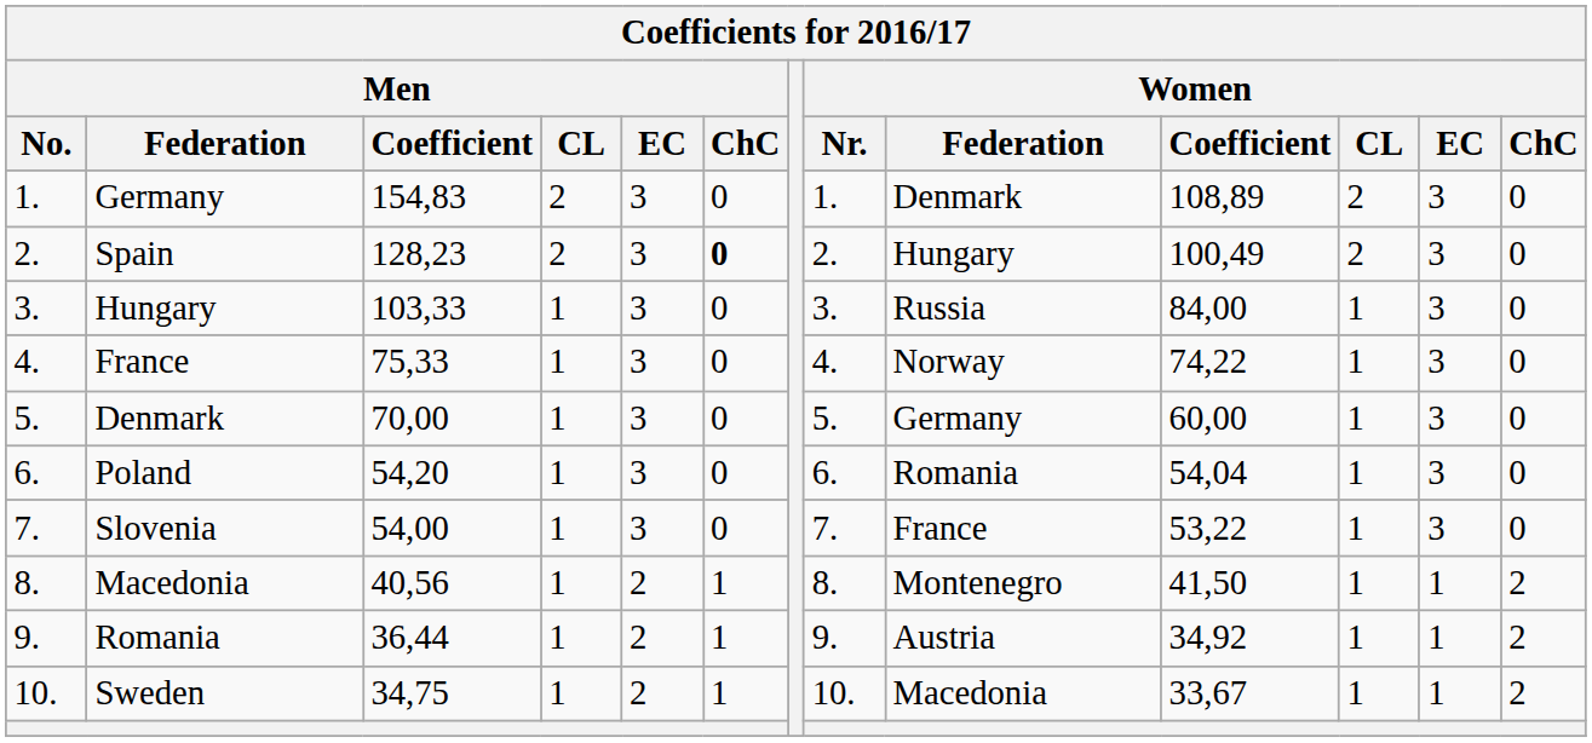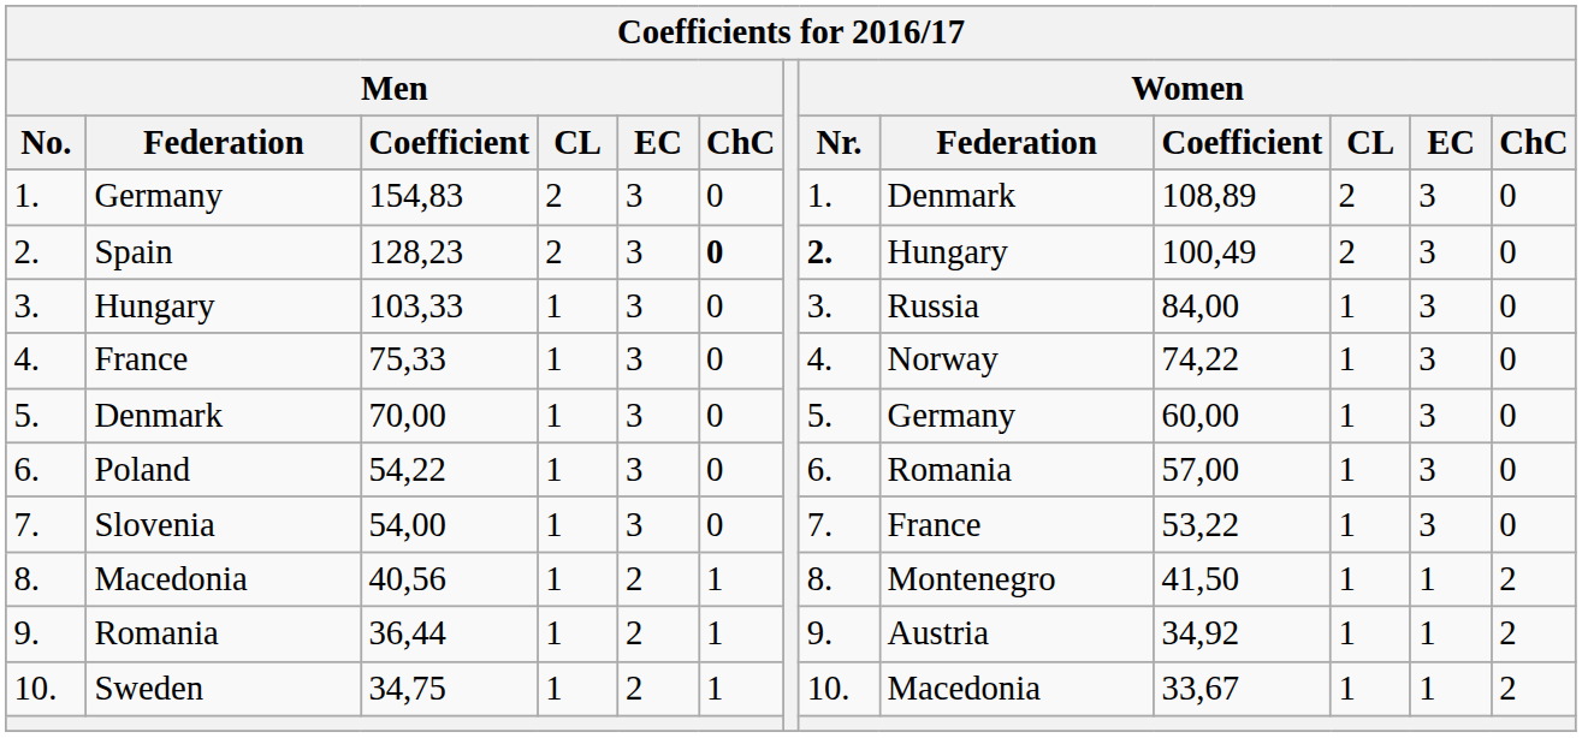 <table class="wikitable">
 <tr>
 <th colspan="15">Coefficients for 2016/17</th>
 </tr>
 <tr>
 <th colspan="6">Men</th>
 <th rowspan=13 style="text-align: center;"></th>
 <th colspan="7">Women</th>
 </tr>
 <tr>
 <th width="30">No.</th>
 <th width="120">Federation</th>
 <th width="30">Coefficient</th>
 <th width="30">CL</th>
 <th width="30">EC</th>
 <th width="30">ChC</th>
 <th width="30">Nr.</th>
 <th width="120">Federation</th>
 <th width="30">Coefficient</th>
 <th width="30">CL</th>
 <th width="30">EC</th>
 <th width="30">ChC</th>
 </tr>
 <tr>
 <td>1.</td>
 <td>Germany</td>
 <td>154,83</td>
 <td>2</td>
 <td>3</td>
 <td>0</td>
 <td>1.</td>
 <td>Denmark</td>
 <td>108,89</td>
 <td>2</td>
 <td>3</td>
 <td>0</td>
 </tr>
 <tr>
 <td>2.</td>
 <td>Spain</td>
 <td>128,23</td>
 <td>2</td>
 <td>3</td>
 <td><strong>0</strong></td>
-<td>2.</td>
+<td><strong>2.</strong></td>
 <td>Hungary</td>
 <td>100,49</td>
 <td>2</td>
 <td>3</td>
 <td>0</td>
 </tr>
 <tr>
 <td>3.</td>
 <td>Hungary</td>
 <td>103,33</td>
 <td>1</td>
 <td>3</td>
 <td>0</td>
 <td>3.</td>
 <td>Russia</td>
 <td>84,00</td>
 <td>1</td>
 <td>3</td>
 <td>0</td>
 </tr>
 <tr>
 <td>4.</td>
 <td>France</td>
 <td>75,33</td>
 <td>1</td>
 <td>3</td>
 <td>0</td>
 <td>4.</td>
 <td>Norway</td>
 <td>74,22</td>
 <td>1</td>
 <td>3</td>
 <td>0</td>
 </tr>
 <tr>
 <td>5.</td>
 <td>Denmark</td>
 <td>70,00</td>
 <td>1</td>
 <td>3</td>
 <td>0</td>
 <td>5.</td>
 <td>Germany</td>
 <td>60,00</td>
 <td>1</td>
 <td>3</td>
 <td>0</td>
 </tr>
 <tr>
 <td>6.</td>
 <td>Poland</td>
-<td>54,20</td>
+<td>54,22</td>
 <td>1</td>
 <td>3</td>
 <td>0</td>
 <td>6.</td>
 <td>Romania</td>
-<td>54,04</td>
+<td>57,00</td>
 <td>1</td>
 <td>3</td>
 <td>0</td>
 </tr>
 <tr>
 <td>7.</td>
 <td>Slovenia</td>
 <td>54,00</td>
 <td>1</td>
 <td>3</td>
 <td>0</td>
 <td>7.</td>
 <td>France</td>
 <td>53,22</td>
 <td>1</td>
 <td>3</td>
 <td>0</td>
 </tr>
 <tr>
 <td>8.</td>
 <td>Macedonia</td>
 <td>40,56</td>
 <td>1</td>
 <td>2</td>
 <td>1</td>
 <td>8.</td>
 <td>Montenegro</td>
 <td>41,50</td>
 <td>1</td>
 <td>1</td>
 <td>2</td>
 </tr>
 <tr>
 <td>9.</td>
 <td>Romania</td>
 <td>36,44</td>
 <td>1</td>
 <td>2</td>
 <td>1</td>
 <td>9.</td>
 <td>Austria</td>
 <td>34,92</td>
 <td>1</td>
 <td>1</td>
 <td>2</td>
 </tr>
 <tr>
 <td>10.</td>
 <td>Sweden</td>
 <td>34,75</td>
 <td>1</td>
 <td>2</td>
 <td>1</td>
 <td>10.</td>
 <td>Macedonia</td>
 <td>33,67</td>
 <td>1</td>
 <td>1</td>
 <td>2</td>
 </tr>
 <tr>
 <th colspan="6"></th>
 <th colspan="6"></th>
 </tr>
 </table>
